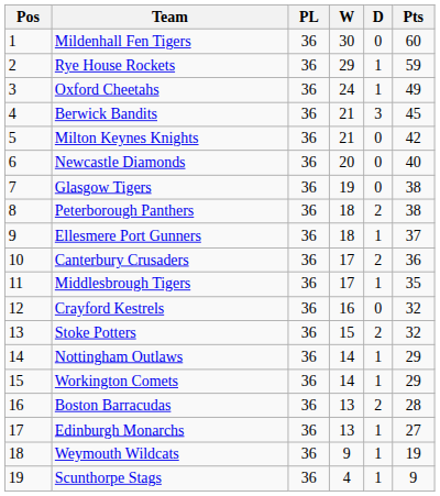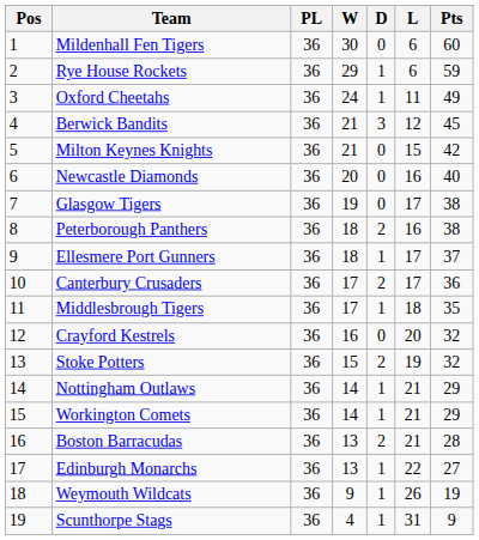 <table class=wikitable width="450">
 <tr>
 <th>Pos</th>
 <th>Team</th>
 <th>PL</th>
 <th>W</th>
 <th>D</th>
+<th>L</th>
 <th>Pts</th>
 </tr>
 <tr>
 <td>1</td>
 <td><a href='#'>Mildenhall Fen Tigers</a></td>
 <td align="center">36</td>
 <td align="center">30</td>
 <td align="center">0</td>
+<td align="center">6</td>
 <td align="center">60</td>
 </tr>
 <tr>
 <td>2</td>
 <td><a href='#'>Rye House Rockets</a></td>
 <td align="center">36</td>
 <td align="center">29</td>
 <td align="center">1</td>
+<td align="center">6</td>
 <td align="center">59</td>
 </tr>
 <tr>
 <td>3</td>
 <td><a href='#'>Oxford Cheetahs</a></td>
 <td align="center">36</td>
 <td align="center">24</td>
 <td align="center">1</td>
+<td align="center">11</td>
 <td align="center">49</td>
 </tr>
 <tr>
 <td>4</td>
 <td><a href='#'>Berwick Bandits</a></td>
 <td align="center">36</td>
 <td align="center">21</td>
 <td align="center">3</td>
+<td align="center">12</td>
 <td align="center">45</td>
 </tr>
 <tr>
 <td>5</td>
 <td><a href='#'>Milton Keynes Knights</a></td>
 <td align="center">36</td>
 <td align="center">21</td>
 <td align="center">0</td>
+<td align="center">15</td>
 <td align="center">42</td>
 </tr>
 <tr>
 <td>6</td>
 <td><a href='#'>Newcastle Diamonds</a></td>
 <td align="center">36</td>
 <td align="center">20</td>
 <td align="center">0</td>
+<td align="center">16</td>
 <td align="center">40</td>
 </tr>
 <tr>
 <td>7</td>
 <td><a href='#'>Glasgow Tigers</a></td>
 <td align="center">36</td>
 <td align="center">19</td>
 <td align="center">0</td>
+<td align="center">17</td>
 <td align="center">38</td>
 </tr>
 <tr>
 <td>8</td>
 <td><a href='#'>Peterborough Panthers</a></td>
 <td align="center">36</td>
 <td align="center">18</td>
 <td align="center">2</td>
+<td align="center">16</td>
 <td align="center">38</td>
 </tr>
 <tr>
 <td>9</td>
 <td><a href='#'>Ellesmere Port Gunners</a></td>
 <td align="center">36</td>
 <td align="center">18</td>
 <td align="center">1</td>
+<td align="center">17</td>
 <td align="center">37</td>
 </tr>
 <tr>
 <td>10</td>
 <td><a href='#'>Canterbury Crusaders</a></td>
 <td align="center">36</td>
 <td align="center">17</td>
 <td align="center">2</td>
+<td align="center">17</td>
 <td align="center">36</td>
 </tr>
 <tr>
 <td>11</td>
 <td><a href='#'>Middlesbrough Tigers</a></td>
 <td align="center">36</td>
 <td align="center">17</td>
 <td align="center">1</td>
+<td align="center">18</td>
 <td align="center">35</td>
 </tr>
 <tr>
 <td>12</td>
 <td><a href='#'>Crayford Kestrels</a></td>
 <td align="center">36</td>
 <td align="center">16</td>
 <td align="center">0</td>
+<td align="center">20</td>
 <td align="center">32</td>
 </tr>
 <tr>
 <td>13</td>
 <td><a href='#'>Stoke Potters</a></td>
 <td align="center">36</td>
 <td align="center">15</td>
 <td align="center">2</td>
+<td align="center">19</td>
 <td align="center">32</td>
 </tr>
 <tr>
 <td>14</td>
 <td><a href='#'>Nottingham Outlaws</a></td>
 <td align="center">36</td>
 <td align="center">14</td>
 <td align="center">1</td>
+<td align="center">21</td>
 <td align="center">29</td>
 </tr>
 <tr>
 <td>15</td>
 <td><a href='#'>Workington Comets</a></td>
 <td align="center">36</td>
 <td align="center">14</td>
 <td align="center">1</td>
+<td align="center">21</td>
 <td align="center">29</td>
 </tr>
 <tr>
 <td>16</td>
 <td><a href='#'>Boston Barracudas</a></td>
 <td align="center">36</td>
 <td align="center">13</td>
 <td align="center">2</td>
+<td align="center">21</td>
 <td align="center">28</td>
 </tr>
 <tr>
 <td>17</td>
 <td><a href='#'>Edinburgh Monarchs</a></td>
 <td align="center">36</td>
 <td align="center">13</td>
 <td align="center">1</td>
+<td align="center">22</td>
 <td align="center">27</td>
 </tr>
 <tr>
 <td>18</td>
 <td><a href='#'>Weymouth Wildcats</a></td>
 <td align="center">36</td>
 <td align="center">9</td>
 <td align="center">1</td>
+<td align="center">26</td>
 <td align="center">19</td>
 </tr>
 <tr>
 <td>19</td>
 <td><a href='#'>Scunthorpe Stags</a></td>
 <td align="center">36</td>
 <td align="center">4</td>
 <td align="center">1</td>
+<td align="center">31</td>
 <td align="center">9</td>
 </tr>
 </table>
